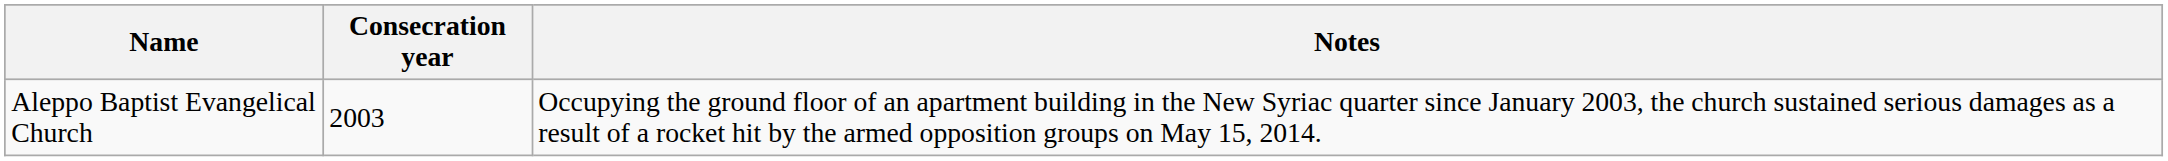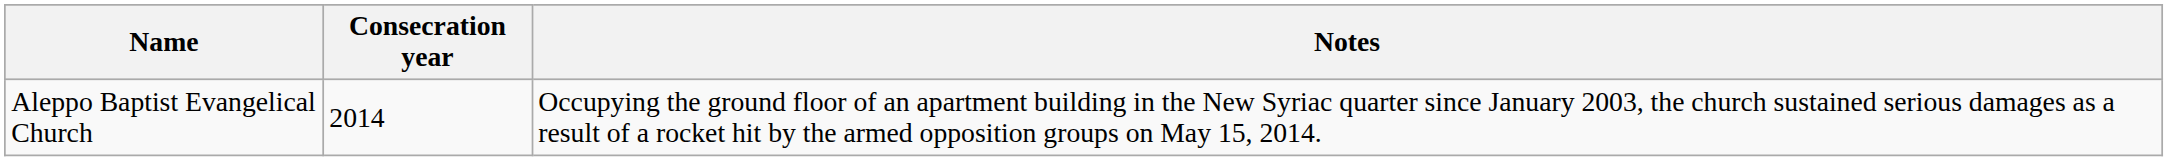 <table class="wikitable">
 <tr>
 <th>Name</th>
 <th>Consecration year</th>
 <th>Notes</th>
 </tr>
 <tr>
 <td>Aleppo Baptist Evangelical Church</td>
-<td>2003</td>
+<td>2014</td>
 <td>Occupying the ground floor of an apartment building in the New Syriac quarter since January 2003, the church sustained serious damages as a result of a rocket hit by the armed opposition groups on May 15, 2014.</td>
 </tr>
 </table>
